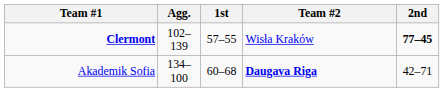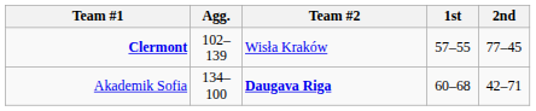 <table class=wikitable style="text-align:center">
 <tr>
 <th width=200>Team #1</th>
 <th width=50>Agg.</th>
+<th width=200>Team #2</th>
 <th width=50>1st</th>
-<th width=200>Team #2</th>
 <th width=50>2nd</th>
 </tr>
 <tr>
 <td align=right><strong><a href='#'>Clermont</a></strong> </td>
 <td align=center>102–139</td>
+<td align=left> <a href='#'>Wisła Kraków</a></td>
 <td align=center>57–55</td>
-<td align=left> <a href='#'>Wisła Kraków</a></td>
-<td align=center><strong>77–45</strong></td>
+<td align=center>77–45</td>
 </tr>
 <tr>
 <td align=right><a href='#'>Akademik Sofia</a> </td>
 <td align=center>134–100</td>
+<td align=left> <strong><a href='#'>Daugava Riga</a></strong></td>
 <td align=center>60–68</td>
-<td align=left> <strong><a href='#'>Daugava Riga</a></strong></td>
 <td align=center>42–71</td>
 </tr>
 </table>
